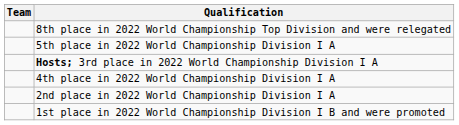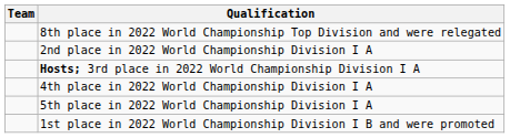 <table class="wikitable">
 <tr>
 <th>Team</th>
 <th>Qualification</th>
 </tr>
 <tr>
 <td></td>
 <td>8th place in 2022 World Championship Top Division and were relegated</td>
 </tr>
 <tr>
 <td></td>
-<td>5th place in 2022 World Championship Division I A</td>
+<td>2nd place in 2022 World Championship Division I A</td>
 </tr>
 <tr>
 <td></td>
 <td><strong>Hosts;</strong> 3rd place in 2022 World Championship Division I A</td>
 </tr>
 <tr>
 <td></td>
 <td>4th place in 2022 World Championship Division I A</td>
 </tr>
 <tr>
 <td></td>
-<td>2nd place in 2022 World Championship Division I A</td>
+<td>5th place in 2022 World Championship Division I A</td>
 </tr>
 <tr>
 <td></td>
 <td>1st place in 2022 World Championship Division I B and were promoted</td>
 </tr>
 </table>
